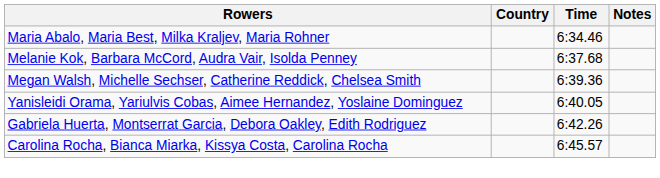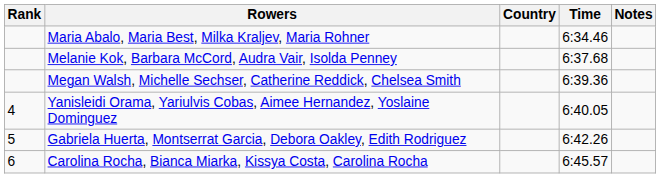 <table class="wikitable" width=60%>
 <tr>
+<th>Rank</th>
 <th>Rowers</th>
 <th>Country</th>
 <th>Time</th>
 <th>Notes</th>
 </tr>
 <tr>
+<td></td>
 <td><a href='#'>Maria Abalo</a>, <a href='#'>Maria Best</a>, <a href='#'>Milka Kraljev</a>, <a href='#'>Maria Rohner</a></td>
 <td></td>
 <td>6:34.46</td>
 <td></td>
 </tr>
 <tr>
+<td></td>
 <td><a href='#'>Melanie Kok</a>, <a href='#'>Barbara McCord</a>, <a href='#'>Audra Vair</a>, <a href='#'>Isolda Penney</a></td>
 <td></td>
 <td>6:37.68</td>
 <td></td>
 </tr>
 <tr>
+<td></td>
 <td><a href='#'>Megan Walsh</a>, <a href='#'>Michelle Sechser</a>, <a href='#'>Catherine Reddick</a>, <a href='#'>Chelsea Smith</a></td>
 <td></td>
 <td>6:39.36</td>
 <td></td>
 </tr>
 <tr>
+<td>4</td>
 <td><a href='#'>Yanisleidi Orama</a>, <a href='#'>Yariulvis Cobas</a>, <a href='#'>Aimee Hernandez</a>, <a href='#'>Yoslaine Dominguez</a></td>
 <td></td>
 <td>6:40.05</td>
 <td></td>
 </tr>
 <tr>
+<td>5</td>
 <td><a href='#'>Gabriela Huerta</a>, <a href='#'>Montserrat Garcia</a>, <a href='#'>Debora Oakley</a>, <a href='#'>Edith Rodriguez</a></td>
 <td></td>
 <td>6:42.26</td>
 <td></td>
 </tr>
 <tr>
+<td>6</td>
 <td><a href='#'>Carolina Rocha</a>, <a href='#'>Bianca Miarka</a>, <a href='#'>Kissya Costa</a>, <a href='#'>Carolina Rocha</a></td>
 <td></td>
 <td>6:45.57</td>
 <td></td>
 </tr>
 </table>
